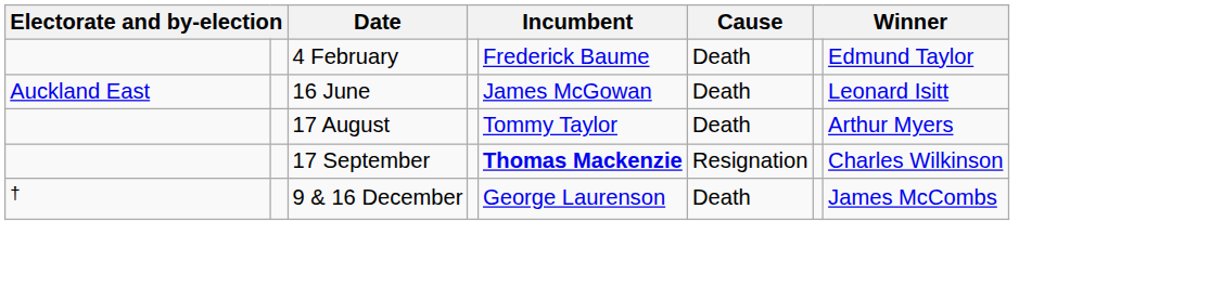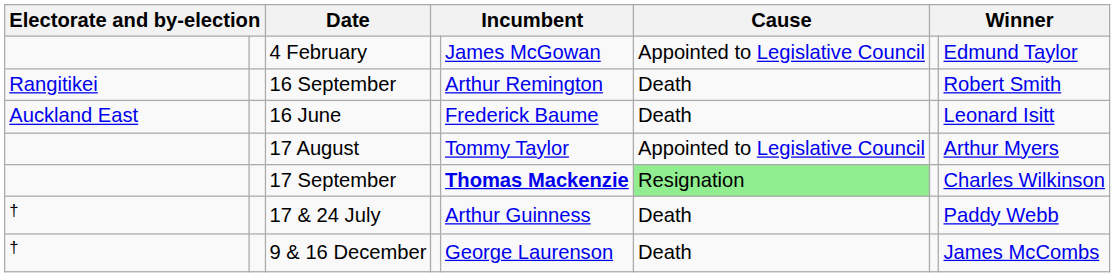 <table class=wikitable>
 <tr align=center>
 <th colspan=2>Electorate and by-election</th>
 <th>Date</th>
 <th colspan=2>Incumbent</th>
 <th>Cause</th>
 <th colspan=2>Winner</th>
 </tr>
 <tr>
 <td></td>
 <td></td>
 <td>4 February</td>
 <td></td>
-<td><a href='#'>Frederick Baume</a></td>
+<td><a href='#'>James McGowan</a></td>
+<td>Appointed to <a href='#'>Legislative Council</a></td>
+<td></td>
+<td><a href='#'>Edmund Taylor</a></td>
+</tr>
+<tr>
+<td><a href='#'>Rangitikei</a></td>
+<td></td>
+<td>16 September</td>
+<td></td>
+<td><a href='#'>Arthur Remington</a></td>
 <td>Death</td>
 <td></td>
-<td><a href='#'>Edmund Taylor</a></td>
+<td><a href='#'>Robert Smith</a></td>
 </tr>
 <tr>
 <td><a href='#'>Auckland East</a></td>
 <td></td>
 <td>16 June</td>
 <td></td>
-<td><a href='#'>James McGowan</a></td>
+<td><a href='#'>Frederick Baume</a></td>
 <td>Death</td>
 <td></td>
 <td><a href='#'>Leonard Isitt</a></td>
 </tr>
 <tr>
 <td></td>
 <td></td>
 <td>17 August</td>
 <td></td>
 <td><a href='#'>Tommy Taylor</a></td>
-<td>Death</td>
+<td>Appointed to <a href='#'>Legislative Council</a></td>
 <td></td>
 <td><a href='#'>Arthur Myers</a></td>
 </tr>
 <tr>
 <td></td>
 <td></td>
 <td>17 September</td>
 <td></td>
 <td><strong><a href='#'>Thomas Mackenzie</a></strong></td>
-<td>Resignation</td>
+<td style="background: lightgreen;">Resignation</td>
 <td></td>
 <td><a href='#'>Charles Wilkinson</a></td>
+</tr>
+<tr>
+<td><sup>†</sup></td>
+<td></td>
+<td>17 & 24 July</td>
+<td></td>
+<td><a href='#'>Arthur Guinness</a></td>
+<td>Death</td>
+<td></td>
+<td><a href='#'>Paddy Webb</a></td>
 </tr>
 <tr>
 <td><sup>†</sup></td>
 <td></td>
 <td>9 & 16 December</td>
 <td></td>
 <td><a href='#'>George Laurenson</a></td>
 <td>Death</td>
 <td></td>
 <td><a href='#'>James McCombs</a></td>
 </tr>
 </table>
